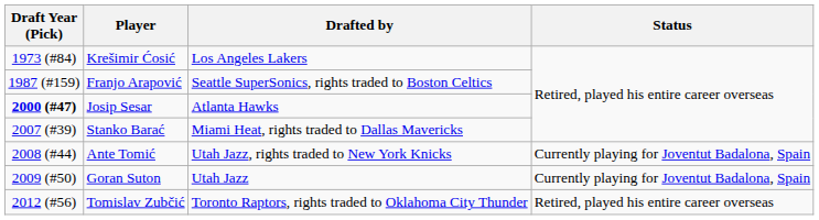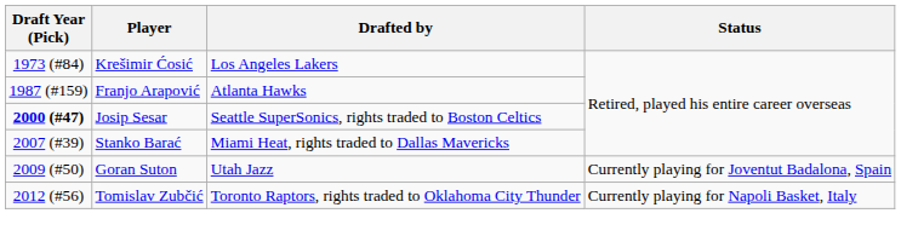 <table class="wikitable sortable" style="font-size:95%">
 <tr>
 <th>Draft Year <br> (Pick)</th>
 <th>Player</th>
 <th>Drafted by</th>
 <th>Status</th>
 </tr>
 <tr>
 <td align="center"><a href='#'>1973</a> (#84)</td>
 <td><a href='#'>Krešimir Ćosić</a></td>
 <td><a href='#'>Los Angeles Lakers</a></td>
 <td rowspan=4>Retired, played his entire career overseas</td>
 </tr>
 <tr>
 <td align="center"><a href='#'>1987</a> (#159)</td>
 <td><a href='#'>Franjo Arapović</a></td>
-<td><a href='#'>Seattle SuperSonics</a>, rights traded to <a href='#'>Boston Celtics</a></td>
+<td><a href='#'>Atlanta Hawks</a></td>
 </tr>
 <tr>
 <td align="center"><strong><a href='#'>2000</a> (#47)</strong></td>
 <td><a href='#'>Josip Sesar</a></td>
-<td><a href='#'>Atlanta Hawks</a></td>
+<td><a href='#'>Seattle SuperSonics</a>, rights traded to <a href='#'>Boston Celtics</a></td>
 </tr>
 <tr>
 <td align="center"><a href='#'>2007</a> (#39)</td>
 <td><a href='#'>Stanko Barać</a></td>
 <td><a href='#'>Miami Heat</a>, rights traded to <a href='#'>Dallas Mavericks</a></td>
-</tr>
-<tr>
-<td align="center"><a href='#'>2008</a> (#44)</td>
-<td><a href='#'>Ante Tomić</a></td>
-<td><a href='#'>Utah Jazz</a>, rights traded to <a href='#'>New York Knicks</a></td>
-<td>Currently playing for <a href='#'>Joventut Badalona</a>, <a href='#'>Spain</a></td>
 </tr>
 <tr>
 <td align="center"><a href='#'>2009</a> (#50)</td>
 <td><a href='#'>Goran Suton</a></td>
 <td><a href='#'>Utah Jazz</a></td>
 <td>Currently playing for <a href='#'>Joventut Badalona</a>, <a href='#'>Spain</a></td>
 </tr>
 <tr>
 <td align="center"><a href='#'>2012</a> (#56)</td>
 <td><a href='#'>Tomislav Zubčić</a></td>
 <td><a href='#'>Toronto Raptors</a>, rights traded to <a href='#'>Oklahoma City Thunder</a></td>
-<td>Retired, played his entire career overseas</td>
+<td>Currently playing for <a href='#'>Napoli Basket</a>, <a href='#'>Italy</a></td>
 </tr>
 </table>
